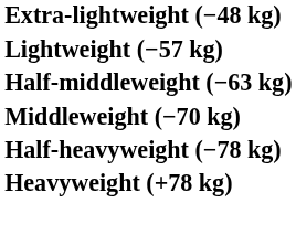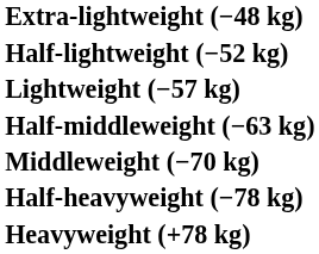 <table>
 <tr>
 <th rowspan=2 style="text-align:left;">Extra-lightweight (−48 kg)</th>
 <td rowspan=2></td>
 <td rowspan=2></td>
 <td></td>
 </tr>
 <tr>
+<td></td>
+</tr>
+<tr>
+<th style="text-align:left;">Half-lightweight (−52 kg)</th>
+<td></td>
+<td></td>
 <td></td>
 </tr>
 <tr>
 <th rowspan=2 style="text-align:left;">Lightweight (−57 kg)</th>
 <td rowspan=2></td>
 <td rowspan=2></td>
 <td></td>
 </tr>
 <tr>
 <td></td>
 </tr>
 <tr>
 <th rowspan=2 style="text-align:left;">Half-middleweight (−63 kg)</th>
 <td rowspan=2></td>
 <td rowspan=2></td>
 <td></td>
 </tr>
 <tr>
 <td></td>
 </tr>
 <tr>
 <th rowspan=2 style="text-align:left;">Middleweight (−70 kg)</th>
 <td rowspan=2></td>
 <td rowspan=2></td>
 <td></td>
 </tr>
 <tr>
 <td></td>
 </tr>
 <tr>
 <th style="text-align:left;">Half-heavyweight (−78 kg)</th>
 <td></td>
 <td></td>
 <td></td>
 </tr>
 <tr>
 <th style="text-align:left;">Heavyweight (+78 kg)</th>
 <td></td>
 <td></td>
 <td></td>
 </tr>
 </table>
